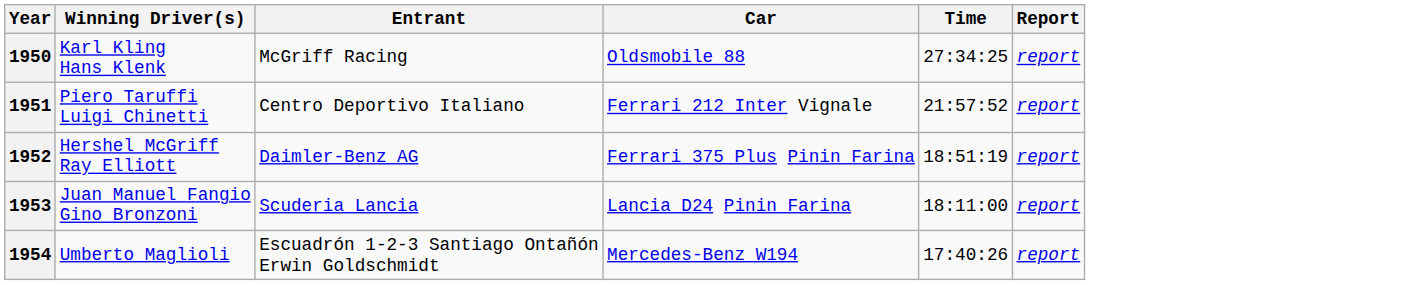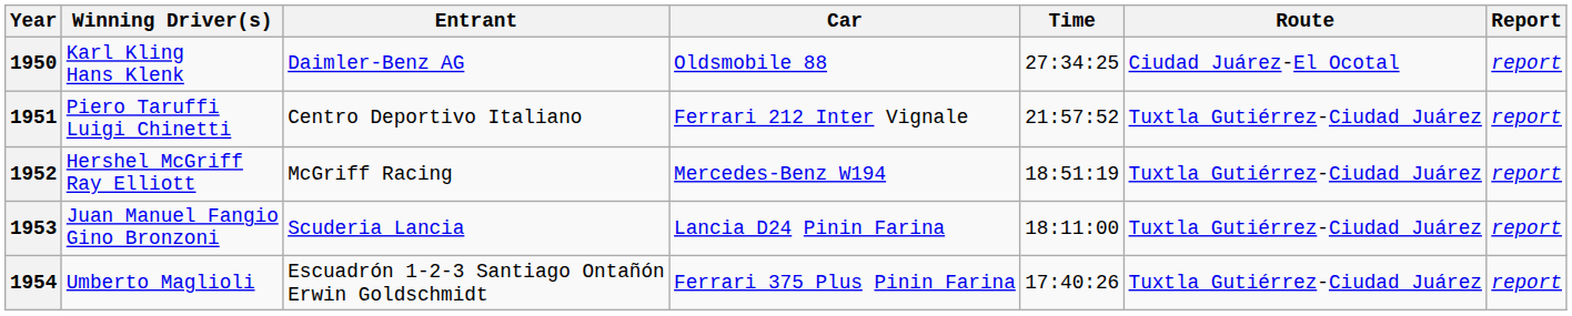 <table class="wikitable">
 <tr>
 <th>Year</th>
 <th>Winning Driver(s)</th>
 <th>Entrant</th>
 <th>Car</th>
 <th>Time</th>
+<th>Route</th>
 <th>Report</th>
 </tr>
 <tr>
 <th>1950</th>
 <td> <a href='#'>Karl Kling</a><br> <a href='#'>Hans Klenk</a></td>
-<td> McGriff Racing</td>
+<td> <a href='#'>Daimler-Benz AG</a></td>
 <td><a href='#'>Oldsmobile 88</a></td>
 <td>27:34:25</td>
+<td><a href='#'>Ciudad Juárez</a>-<a href='#'>El Ocotal</a></td>
 <td><em><a href='#'>report</a></em></td>
 </tr>
 <tr>
 <th>1951</th>
 <td> <a href='#'>Piero Taruffi</a><br> <a href='#'>Luigi Chinetti</a></td>
 <td> Centro Deportivo Italiano</td>
 <td><a href='#'>Ferrari 212 Inter</a> Vignale</td>
 <td>21:57:52</td>
+<td><a href='#'>Tuxtla Gutiérrez</a>-<a href='#'>Ciudad Juárez</a></td>
 <td><em><a href='#'>report</a></em></td>
 </tr>
 <tr>
 <th>1952</th>
 <td> <a href='#'>Hershel McGriff</a><br> <a href='#'>Ray Elliott</a></td>
-<td> <a href='#'>Daimler-Benz AG</a></td>
-<td><a href='#'>Ferrari 375 Plus</a> <a href='#'>Pinin Farina</a></td>
+<td> McGriff Racing</td>
+<td><a href='#'>Mercedes-Benz W194</a></td>
 <td>18:51:19</td>
+<td><a href='#'>Tuxtla Gutiérrez</a>-<a href='#'>Ciudad Juárez</a></td>
 <td><em><a href='#'>report</a></em></td>
 </tr>
 <tr>
 <th>1953</th>
 <td> <a href='#'>Juan Manuel Fangio</a><br> <a href='#'>Gino Bronzoni</a></td>
 <td> <a href='#'>Scuderia Lancia</a></td>
 <td><a href='#'>Lancia D24</a> <a href='#'>Pinin Farina</a></td>
 <td>18:11:00</td>
+<td><a href='#'>Tuxtla Gutiérrez</a>-<a href='#'>Ciudad Juárez</a></td>
 <td><em><a href='#'>report</a></em></td>
 </tr>
 <tr>
 <th>1954</th>
 <td> <a href='#'>Umberto Maglioli</a></td>
 <td> Escuadrón 1-2-3 Santiago Ontañón <br> Erwin Goldschmidt</td>
-<td><a href='#'>Mercedes-Benz W194</a></td>
+<td><a href='#'>Ferrari 375 Plus</a> <a href='#'>Pinin Farina</a></td>
 <td>17:40:26</td>
+<td><a href='#'>Tuxtla Gutiérrez</a>-<a href='#'>Ciudad Juárez</a></td>
 <td><em><a href='#'>report</a></em></td>
 </tr>
 </table>
